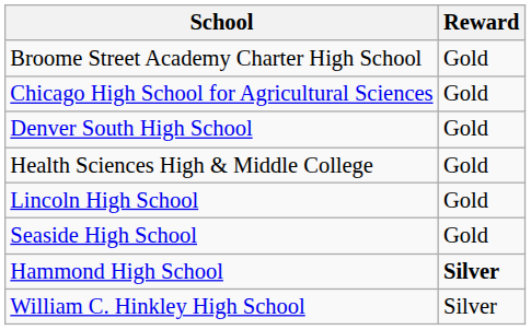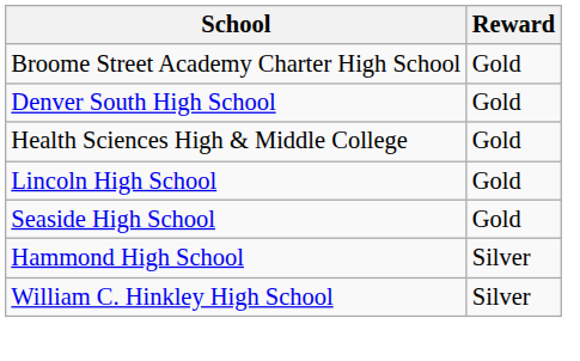 <table class="wikitable">
 <tr>
 <th>School</th>
 <th>Reward</th>
 </tr>
 <tr>
 <td>Broome Street Academy Charter High School</td>
-<td>Gold</td>
-</tr>
-<tr>
-<td><a href='#'>Chicago High School for Agricultural Sciences</a></td>
 <td>Gold</td>
 </tr>
 <tr>
 <td><a href='#'>Denver South High School</a></td>
 <td>Gold</td>
 </tr>
 <tr>
 <td>Health Sciences High & Middle College</td>
 <td>Gold</td>
 </tr>
 <tr>
 <td><a href='#'>Lincoln High School</a></td>
 <td>Gold</td>
 </tr>
 <tr>
 <td><a href='#'>Seaside High School</a></td>
 <td>Gold</td>
 </tr>
 <tr>
 <td><a href='#'>Hammond High School</a></td>
-<td><strong>Silver</strong></td>
+<td>Silver</td>
 </tr>
 <tr>
 <td><a href='#'>William C. Hinkley High School</a></td>
 <td>Silver</td>
 </tr>
 </table>
